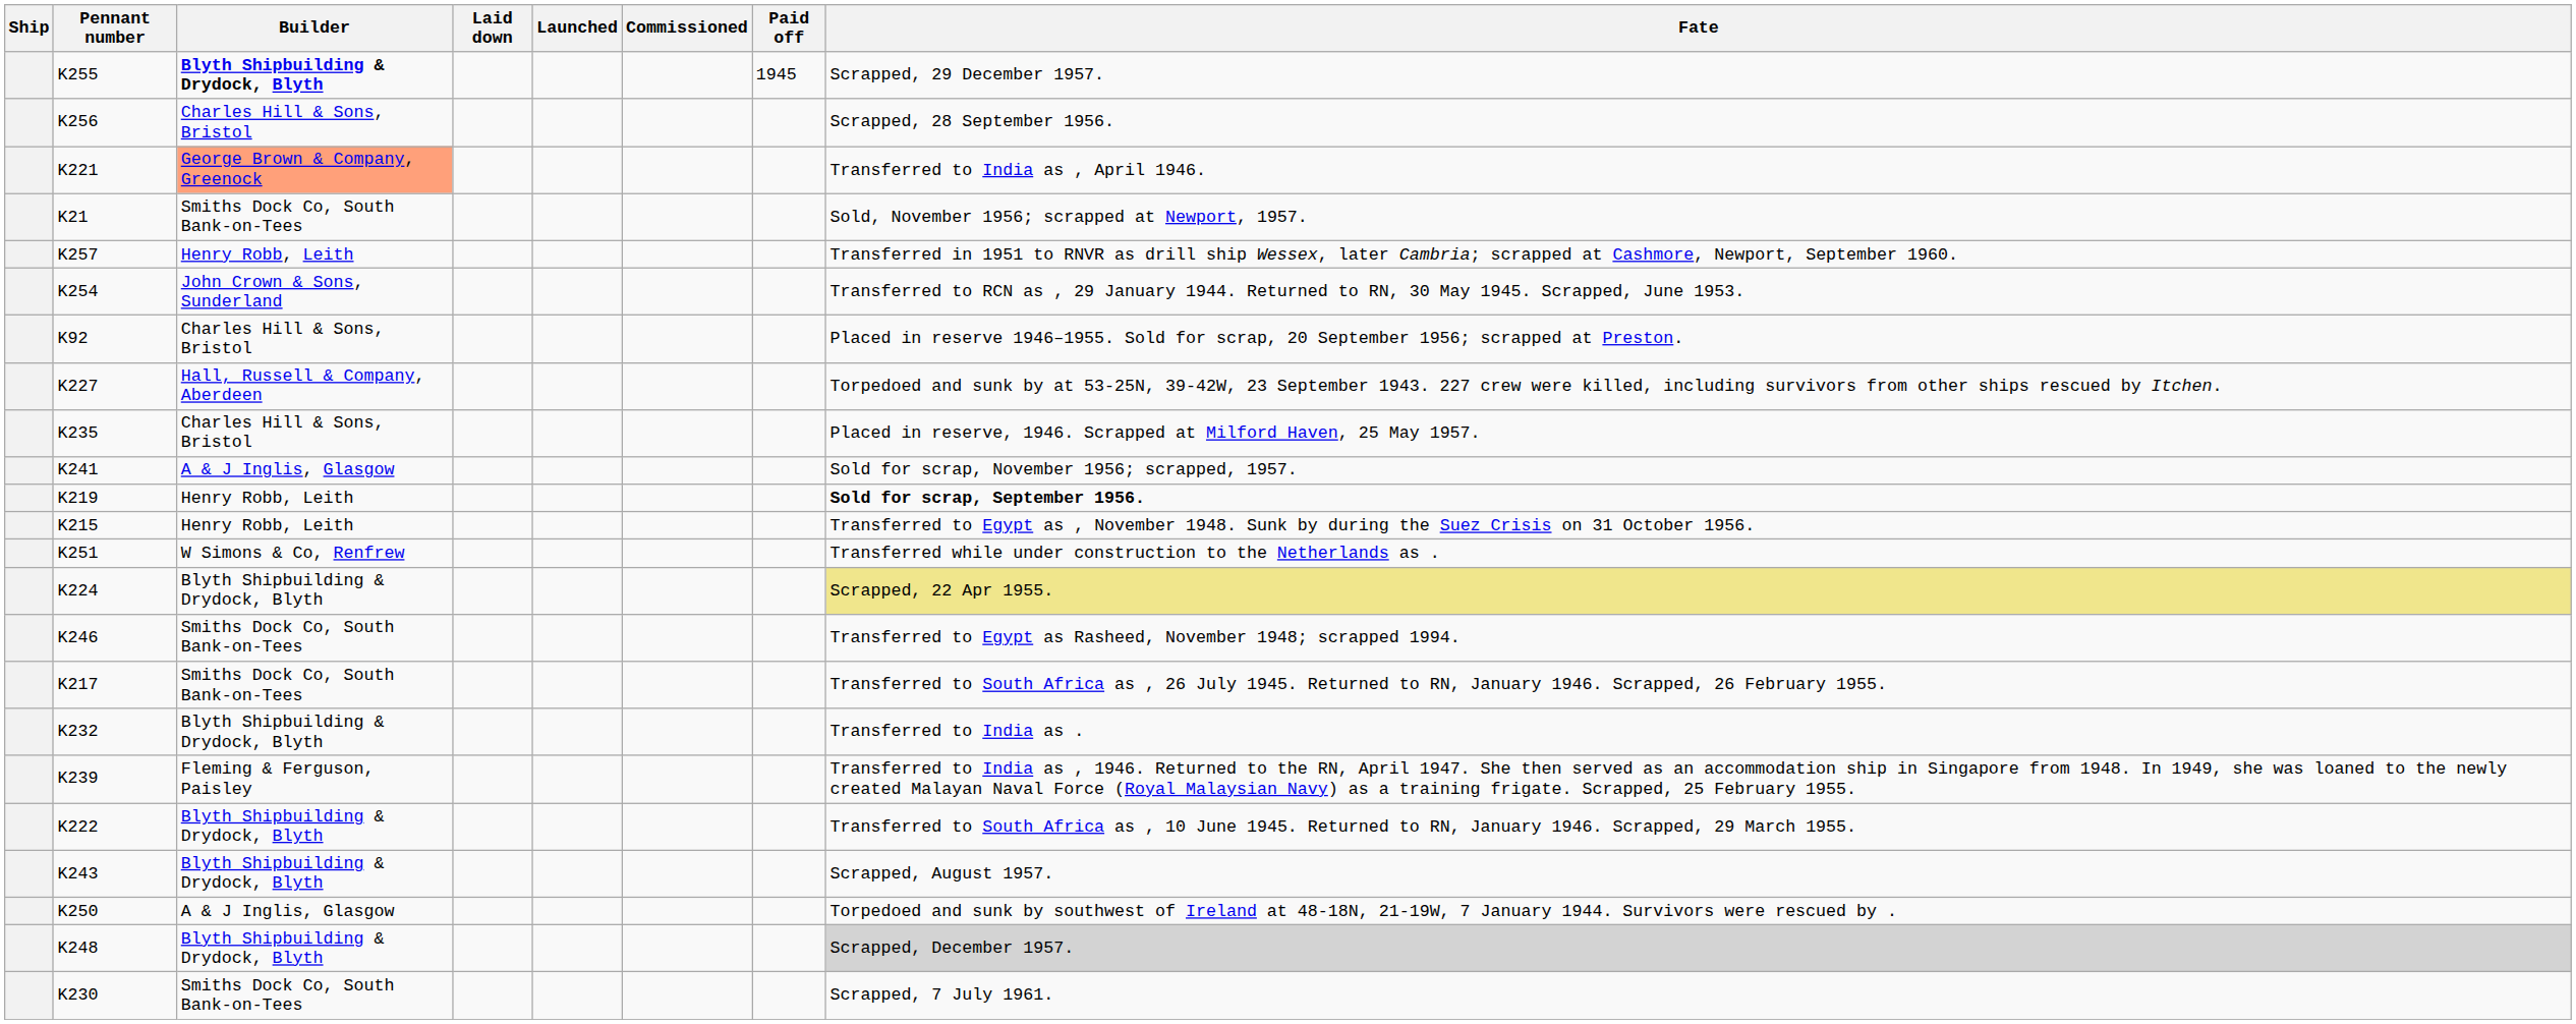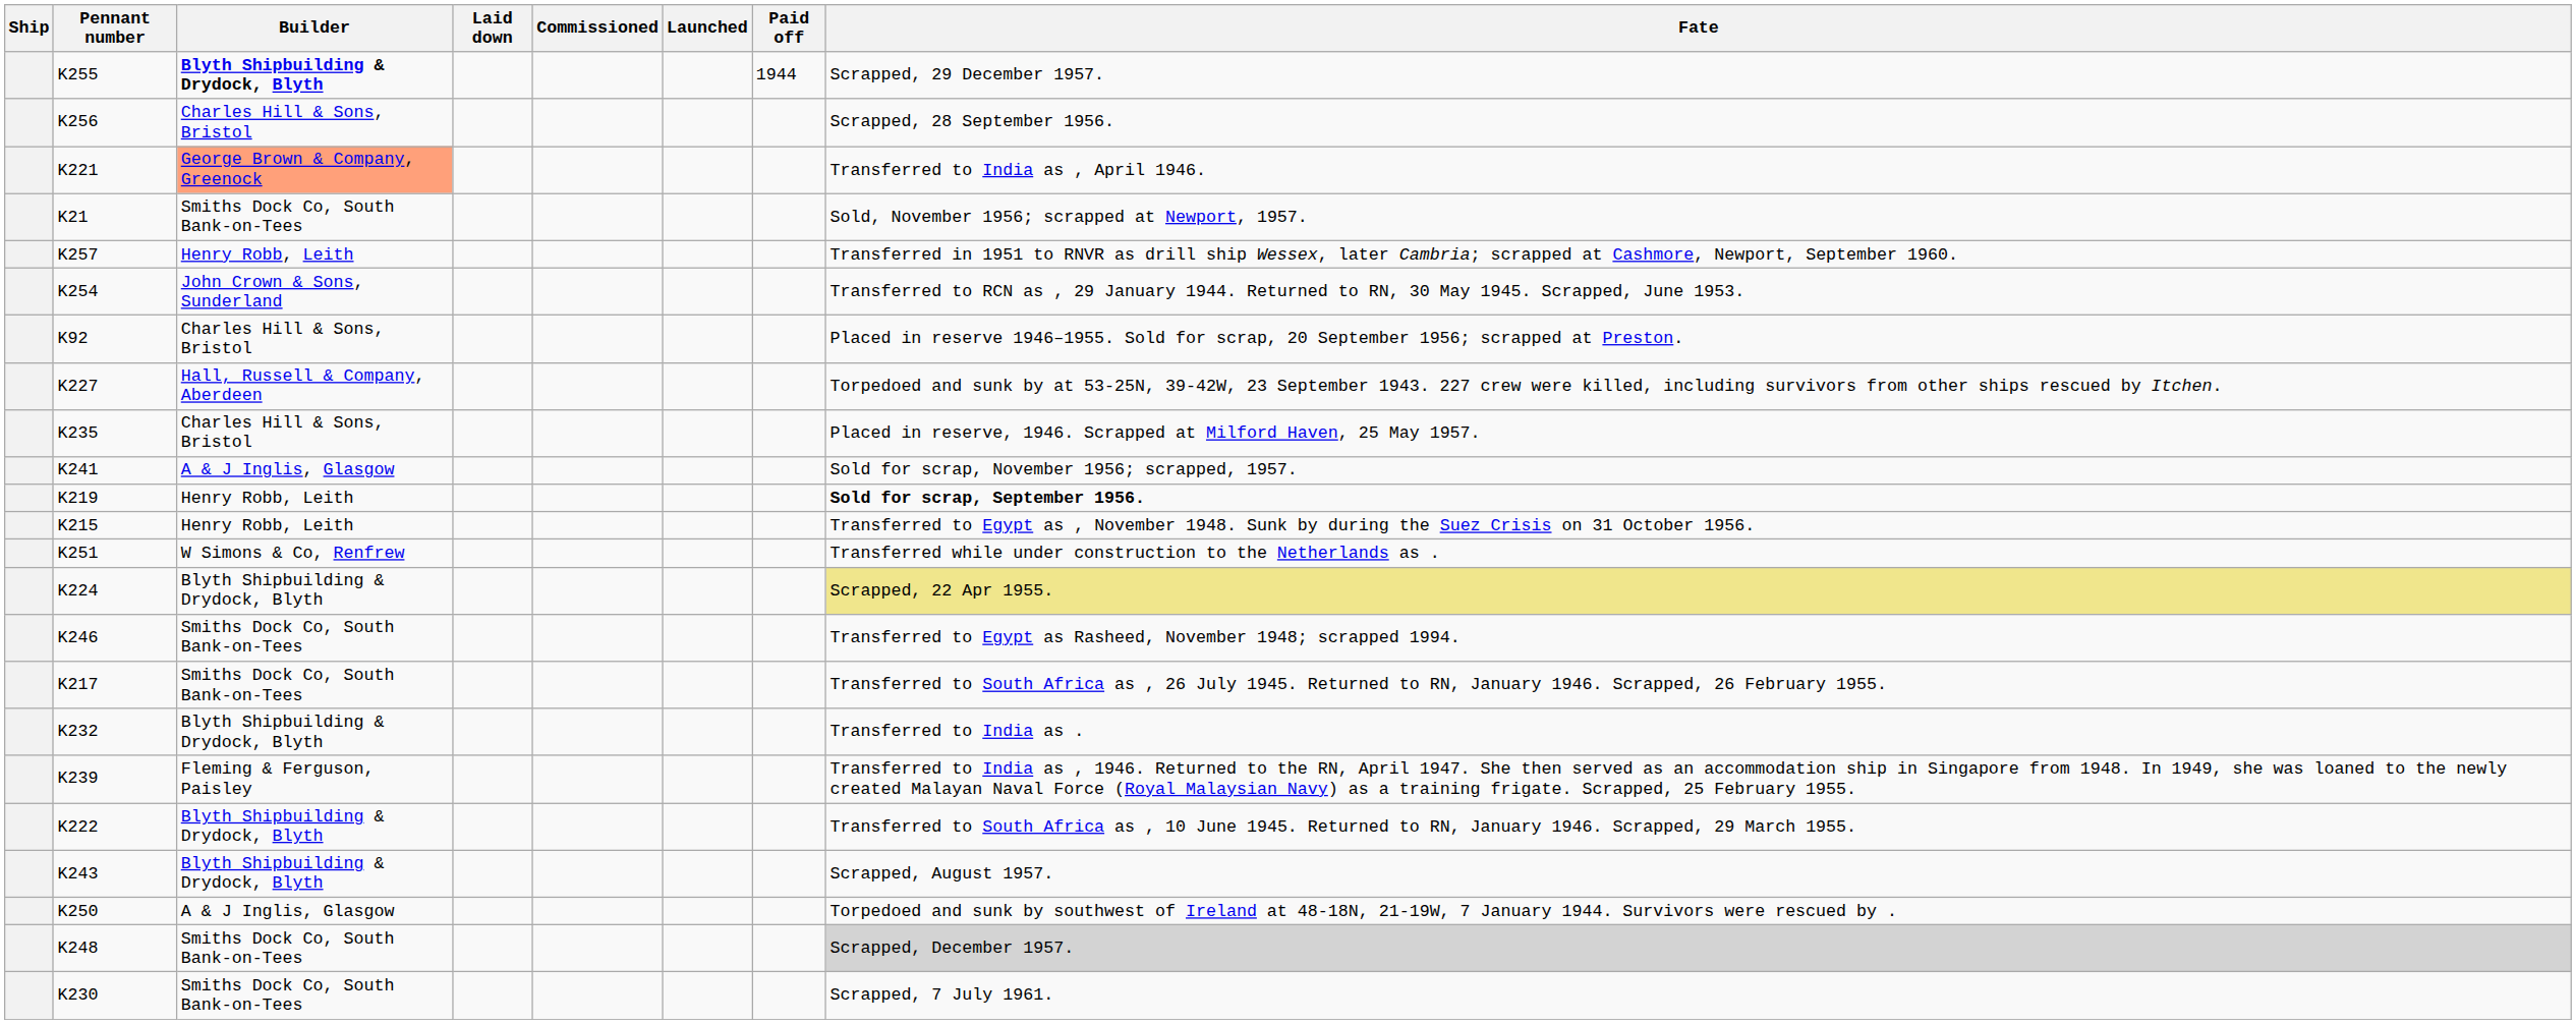 <table class="wikitable sortable nowraplinks plainrowheaders">
 <tr>
 <th scope="col">Ship</th>
 <th scope="col">Pennant number</th>
 <th scope="col">Builder</th>
 <th scope="col">Laid down</th>
+<th scope="col">Commissioned</th>
 <th scope="col">Launched</th>
-<th scope="col">Commissioned</th>
 <th scope="col">Paid off</th>
 <th scope="col">Fate</th>
 </tr>
 <tr>
 <th scope="row"></th>
 <td>K255</td>
 <td><strong><a href='#'>Blyth Shipbuilding</a> & Drydock, <a href='#'>Blyth</a></strong></td>
 <td></td>
 <td></td>
 <td></td>
-<td>1945</td>
+<td>1944</td>
 <td>Scrapped, 29 December 1957.</td>
 </tr>
 <tr>
 <th scope="row"></th>
 <td>K256</td>
 <td><a href='#'>Charles Hill & Sons</a>, <a href='#'>Bristol</a></td>
 <td></td>
 <td></td>
 <td></td>
 <td></td>
 <td>Scrapped, 28 September 1956.</td>
 </tr>
 <tr>
 <th scope="row"></th>
 <td>K221</td>
 <td style="background: lightsalmon;"><a href='#'>George Brown & Company</a>, <a href='#'>Greenock</a></td>
 <td></td>
 <td></td>
 <td></td>
 <td></td>
 <td>Transferred to <a href='#'>India</a> as , April 1946.</td>
 </tr>
 <tr>
 <th scope="row"></th>
 <td>K21</td>
 <td>Smiths Dock Co, South Bank-on-Tees</td>
 <td></td>
 <td></td>
 <td></td>
 <td></td>
 <td>Sold, November 1956; scrapped at <a href='#'>Newport</a>, 1957.</td>
 </tr>
 <tr>
 <th scope="row"></th>
 <td>K257</td>
 <td><a href='#'>Henry Robb</a>, <a href='#'>Leith</a></td>
 <td></td>
 <td></td>
 <td></td>
 <td></td>
 <td>Transferred in 1951 to RNVR as drill ship <em>Wessex</em>, later <em>Cambria</em>; scrapped at <a href='#'>Cashmore</a>, Newport, September 1960.</td>
 </tr>
 <tr>
 <th scope="row"></th>
 <td>K254</td>
 <td><a href='#'>John Crown & Sons</a>, <a href='#'>Sunderland</a></td>
 <td></td>
 <td></td>
 <td></td>
 <td></td>
 <td>Transferred to RCN as , 29 January 1944.  Returned to RN, 30 May 1945.  Scrapped, June 1953.</td>
 </tr>
 <tr>
 <th scope="row"></th>
 <td>K92</td>
 <td>Charles Hill & Sons, Bristol</td>
 <td></td>
 <td></td>
 <td></td>
 <td></td>
 <td>Placed in reserve 1946–1955.  Sold for scrap, 20 September 1956; scrapped at <a href='#'>Preston</a>.</td>
 </tr>
 <tr>
 <th scope="row"></th>
 <td>K227</td>
 <td><a href='#'>Hall, Russell & Company</a>, <a href='#'>Aberdeen</a></td>
 <td></td>
 <td></td>
 <td></td>
 <td></td>
 <td>Torpedoed and sunk by  at 53-25N, 39-42W, 23 September 1943.  227 crew were killed, including survivors from other ships rescued by <em>Itchen</em>.</td>
 </tr>
 <tr>
 <th scope="row"></th>
 <td>K235</td>
 <td>Charles Hill & Sons, Bristol</td>
 <td></td>
 <td></td>
 <td></td>
 <td></td>
 <td>Placed in reserve, 1946.  Scrapped at <a href='#'>Milford Haven</a>, 25 May 1957.</td>
 </tr>
 <tr>
 <th scope="row"></th>
 <td>K241</td>
 <td><a href='#'>A & J Inglis</a>, <a href='#'>Glasgow</a></td>
 <td></td>
 <td></td>
 <td></td>
 <td></td>
 <td>Sold for scrap, November 1956; scrapped, 1957.</td>
 </tr>
 <tr>
 <th scope="row"></th>
 <td>K219</td>
 <td>Henry Robb, Leith</td>
 <td></td>
 <td></td>
 <td></td>
 <td></td>
 <td><strong>Sold for scrap, September 1956.</strong></td>
 </tr>
 <tr>
 <th scope="row"></th>
 <td>K215</td>
 <td>Henry Robb, Leith</td>
 <td></td>
 <td></td>
 <td></td>
 <td></td>
 <td>Transferred to <a href='#'>Egypt</a> as , November 1948. Sunk by  during the <a href='#'>Suez Crisis</a> on 31 October 1956.</td>
 </tr>
 <tr>
 <th scope="row"></th>
 <td>K251</td>
 <td>W Simons & Co, <a href='#'>Renfrew</a></td>
 <td></td>
 <td></td>
 <td></td>
 <td></td>
 <td>Transferred while under construction to the <a href='#'>Netherlands</a> as .</td>
 </tr>
 <tr>
 <th scope="row"></th>
 <td>K224</td>
 <td>Blyth Shipbuilding & Drydock, Blyth</td>
 <td></td>
 <td></td>
 <td></td>
 <td></td>
 <td style="background: khaki;">Scrapped, 22 Apr 1955.</td>
 </tr>
 <tr>
 <th scope="row"></th>
 <td>K246</td>
 <td>Smiths Dock Co, South Bank-on-Tees</td>
 <td></td>
 <td></td>
 <td></td>
 <td></td>
 <td>Transferred to <a href='#'>Egypt</a> as Rasheed, November 1948; scrapped 1994.</td>
 </tr>
 <tr>
 <th scope="row"></th>
 <td>K217</td>
 <td>Smiths Dock Co, South Bank-on-Tees</td>
 <td></td>
 <td></td>
 <td></td>
 <td></td>
 <td>Transferred to <a href='#'>South Africa</a> as , 26 July 1945.  Returned to RN, January 1946.  Scrapped, 26 February 1955.</td>
 </tr>
 <tr>
 <th scope="row"></th>
 <td>K232</td>
 <td>Blyth Shipbuilding & Drydock, Blyth</td>
 <td></td>
 <td></td>
 <td></td>
 <td></td>
 <td>Transferred to <a href='#'>India</a> as .</td>
 </tr>
 <tr>
 <th scope="row"></th>
 <td>K239</td>
 <td>Fleming & Ferguson, Paisley</td>
 <td></td>
 <td></td>
 <td></td>
 <td></td>
 <td>Transferred to <a href='#'>India</a> as , 1946.  Returned to the RN, April 1947.  She then served as an accommodation ship in Singapore from 1948. In 1949, she was loaned to the newly created Malayan Naval Force (<a href='#'>Royal Malaysian Navy</a>) as a training frigate. Scrapped, 25 February 1955.</td>
 </tr>
 <tr>
 <th scope="row"></th>
 <td>K222</td>
 <td><a href='#'>Blyth Shipbuilding</a> & Drydock, <a href='#'>Blyth</a></td>
 <td></td>
 <td></td>
 <td></td>
 <td></td>
 <td>Transferred to <a href='#'>South Africa</a> as , 10 June 1945.  Returned to RN, January 1946.  Scrapped, 29 March 1955.</td>
 </tr>
 <tr>
 <th scope="row"></th>
 <td>K243</td>
 <td><a href='#'>Blyth Shipbuilding</a> & Drydock, <a href='#'>Blyth</a></td>
 <td></td>
 <td></td>
 <td></td>
 <td></td>
 <td>Scrapped, August 1957.</td>
 </tr>
 <tr>
 <th scope="row"></th>
 <td>K250</td>
 <td>A & J Inglis, Glasgow</td>
 <td></td>
 <td></td>
 <td></td>
 <td></td>
 <td>Torpedoed and sunk by  southwest of <a href='#'>Ireland</a> at 48-18N, 21-19W, 7 January 1944.  Survivors were rescued by .</td>
 </tr>
 <tr>
 <th scope="row"></th>
 <td>K248</td>
-<td><a href='#'>Blyth Shipbuilding</a> & Drydock, <a href='#'>Blyth</a></td>
+<td>Smiths Dock Co, South Bank-on-Tees</td>
 <td></td>
 <td></td>
 <td></td>
 <td></td>
 <td style="background: lightgrey;">Scrapped, December 1957.</td>
 </tr>
 <tr>
 <th scope="row"></th>
 <td>K230</td>
 <td>Smiths Dock Co, South Bank-on-Tees</td>
 <td></td>
 <td></td>
 <td></td>
 <td></td>
 <td>Scrapped, 7 July 1961.</td>
 </tr>
 </table>
